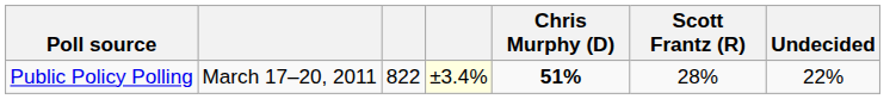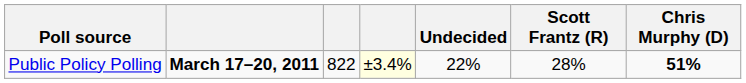 <table class="wikitable" style="text-align:center">
 <tr valign= bottom>
 <th>Poll source</th>
 <th></th>
 <th></th>
 <th></th>
+<th>Undecided</th>
+<th style="width:100px;">Scott<br>Frantz (R)</th>
 <th style="width:100px;">Chris<br>Murphy (D)</th>
-<th style="width:100px;">Scott<br>Frantz (R)</th>
-<th>Undecided</th>
 </tr>
 <tr>
 <td align=left><a href='#'>Public Policy Polling</a></td>
-<td>March 17–20, 2011</td>
+<td><strong>March 17–20, 2011</strong></td>
 <td>822</td>
 <td style="background: lightyellow;">±3.4%</td>
+<td>22%</td>
+<td>28%</td>
 <td><strong>51%</strong></td>
-<td>28%</td>
-<td>22%</td>
 </tr>
 </table>
